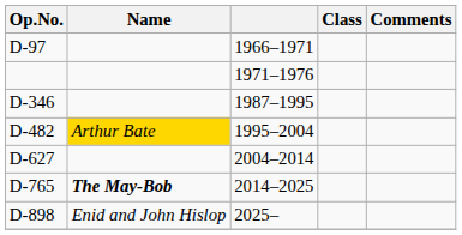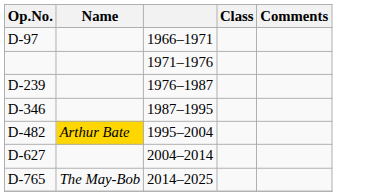 <table class="wikitable">
 <tr>
 <th>Op.No.</th>
 <th>Name</th>
 <th></th>
 <th>Class</th>
 <th>Comments</th>
 </tr>
 <tr>
 <td>D-97</td>
 <td></td>
 <td>1966–1971</td>
 <td></td>
 <td></td>
 </tr>
 <tr>
 <td></td>
 <td></td>
 <td>1971–1976</td>
+<td></td>
+<td></td>
+</tr>
+<tr>
+<td>D-239</td>
+<td></td>
+<td>1976–1987</td>
 <td></td>
 <td></td>
 </tr>
 <tr>
 <td>D-346</td>
 <td></td>
 <td>1987–1995</td>
 <td></td>
 <td></td>
 </tr>
 <tr>
 <td>D-482</td>
 <td style="background: gold;"><em>Arthur Bate</em></td>
 <td>1995–2004</td>
 <td></td>
 <td></td>
 </tr>
 <tr>
 <td>D-627</td>
 <td></td>
 <td>2004–2014</td>
 <td></td>
 <td></td>
 </tr>
 <tr>
 <td>D-765</td>
-<td><strong><em>The May-Bob</em></strong></td>
+<td><em>The May-Bob</em></td>
 <td>2014–2025</td>
-<td></td>
-<td></td>
-</tr>
-<tr>
-<td>D-898</td>
-<td><em>Enid and John Hislop</em></td>
-<td>2025–</td>
 <td></td>
 <td></td>
 </tr>
 <tr>
 </tr>
 </table>
